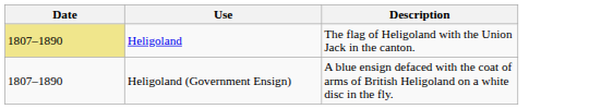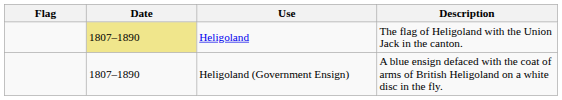 <table class="wikitable">
 <tr style="background:#efefef;">
+<th style="width:110px;">Flag</th>
 <th style="width:150px;">Date</th>
 <th style="width:250px;">Use</th>
 <th style="width:250px;">Description</th>
 </tr>
 <tr>
+<td></td>
 <td style="background: khaki;">1807–1890</td>
 <td><a href='#'>Heligoland</a></td>
 <td>The flag of Heligoland with the Union Jack in the canton.</td>
 </tr>
 <tr>
+<td></td>
 <td>1807–1890</td>
 <td>Heligoland (Government Ensign)</td>
 <td>A blue ensign defaced with the coat of arms of British Heligoland on a white disc in the fly.</td>
 </tr>
 </table>
